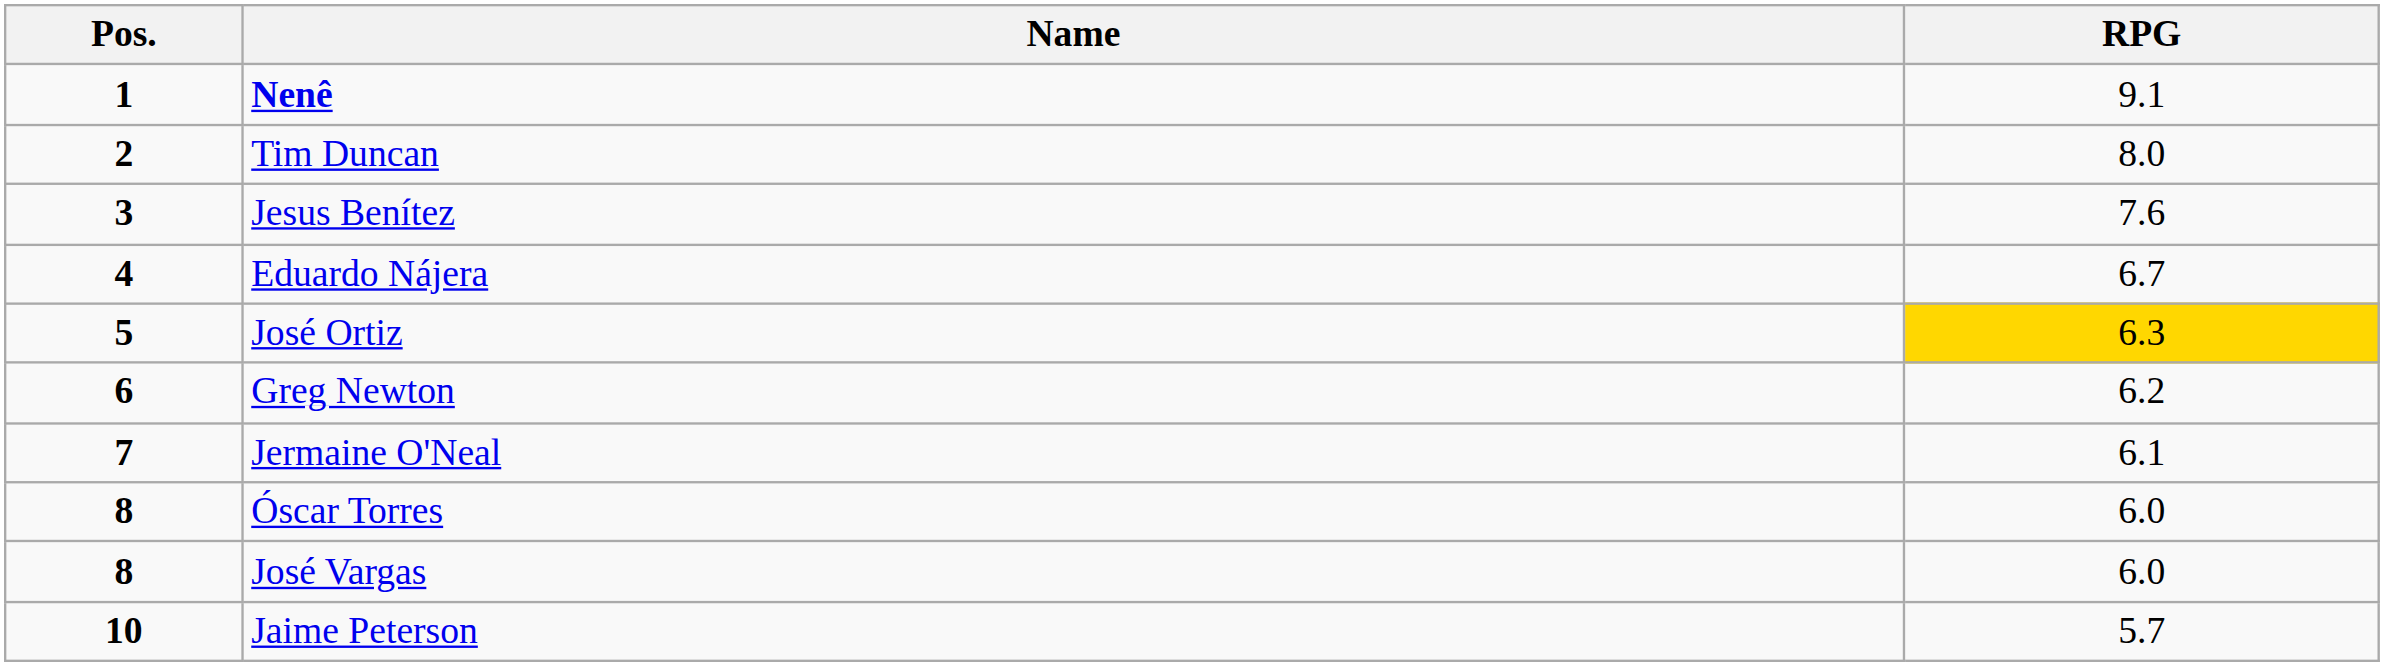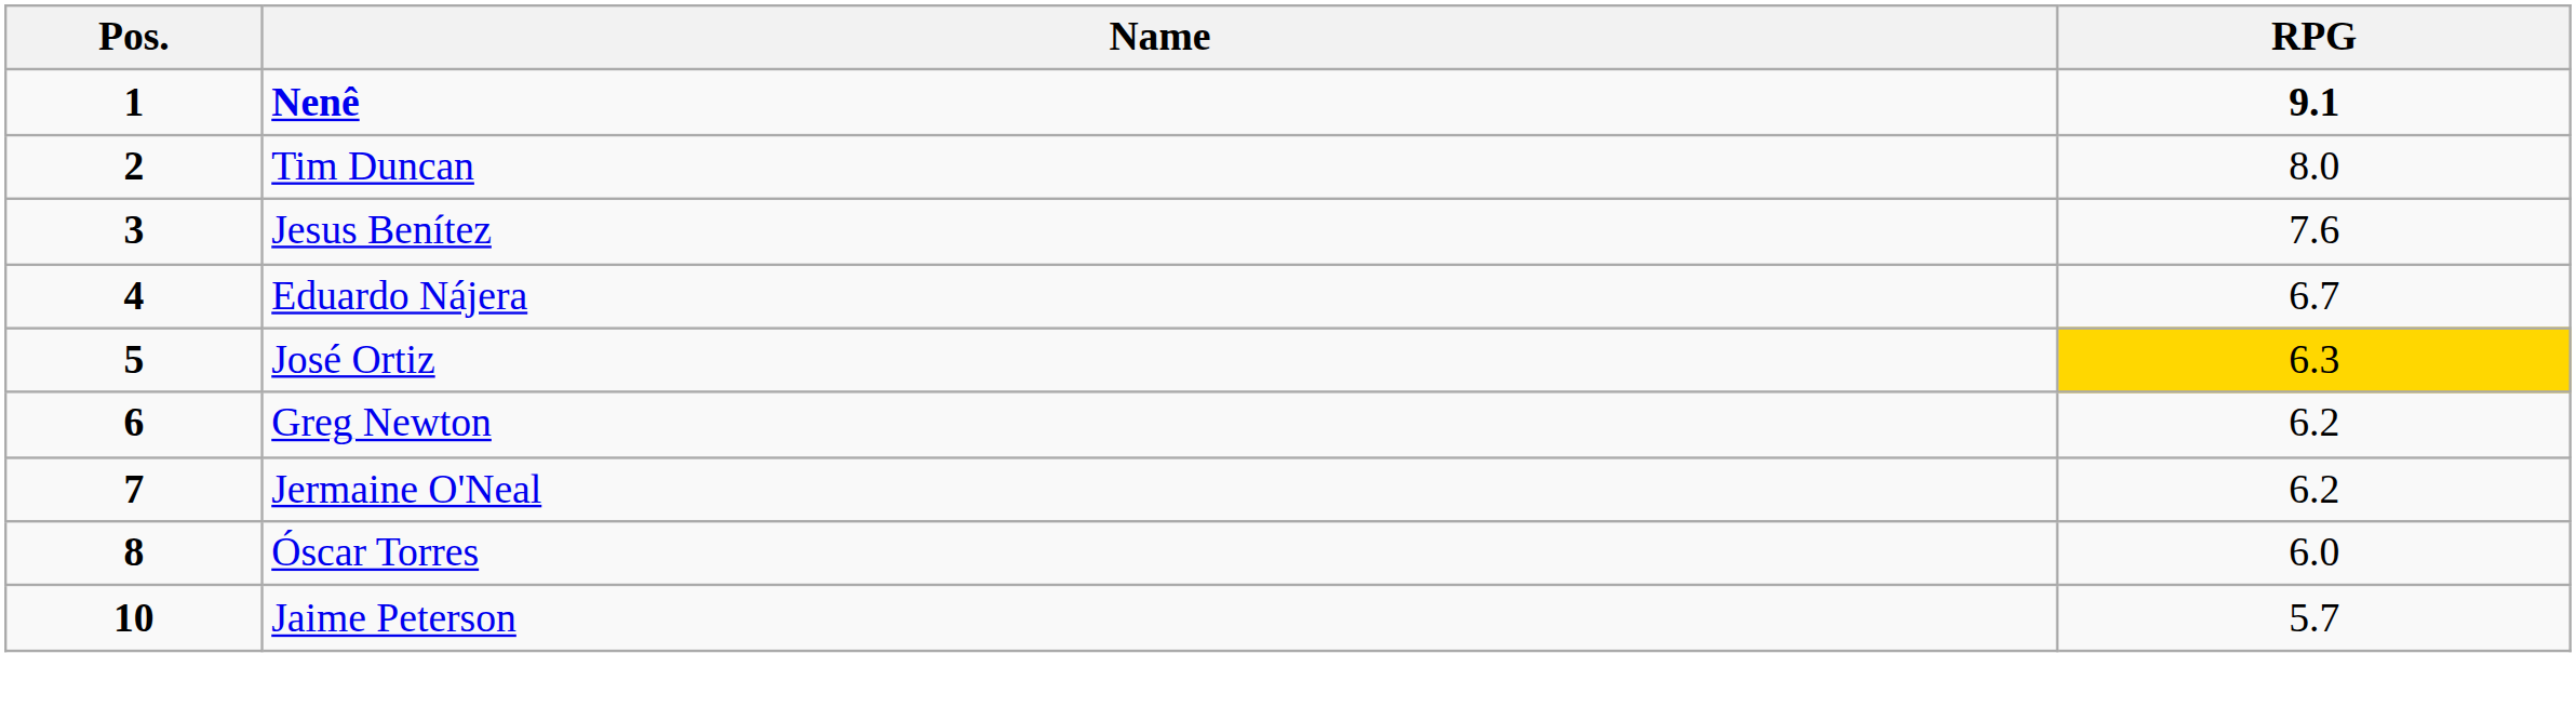 <table class=wikitable width="80%">
 <tr>
 <th width="10%">Pos.</th>
 <th width="70%">Name</th>
 <th width="20%">RPG</th>
 </tr>
 <tr>
 <td align=center><strong>1</strong></td>
 <td> <strong><a href='#'>Nenê</a></strong></td>
-<td align=center>9.1</td>
+<td align=center><strong>9.1</strong></td>
 </tr>
 <tr>
 <td align=center><strong>2</strong></td>
 <td> <a href='#'>Tim Duncan</a></td>
 <td align=center>8.0</td>
 </tr>
 <tr>
 <td align=center><strong>3</strong></td>
 <td> <a href='#'>Jesus Benítez</a></td>
 <td align=center>7.6</td>
 </tr>
 <tr>
 <td align=center><strong>4</strong></td>
 <td> <a href='#'>Eduardo Nájera</a></td>
 <td align=center>6.7</td>
 </tr>
 <tr>
 <td align=center><strong>5</strong></td>
 <td> <a href='#'>José Ortiz</a></td>
 <td align=center style="background: gold;">6.3</td>
 </tr>
 <tr>
 <td align=center><strong>6</strong></td>
 <td> <a href='#'>Greg Newton</a></td>
 <td align=center>6.2</td>
 </tr>
 <tr>
 <td align=center><strong>7</strong></td>
 <td> <a href='#'>Jermaine O'Neal</a></td>
-<td align=center>6.1</td>
+<td align=center>6.2</td>
 </tr>
 <tr>
 <td align=center><strong>8</strong></td>
 <td> <a href='#'>Óscar Torres</a></td>
-<td align=center>6.0</td>
-</tr>
-<tr>
-<td align=center><strong>8</strong></td>
-<td> <a href='#'>José Vargas</a></td>
 <td align=center>6.0</td>
 </tr>
 <tr>
 <td align=center><strong>10</strong></td>
 <td> <a href='#'>Jaime Peterson</a></td>
 <td align=center>5.7</td>
 </tr>
 </table>
